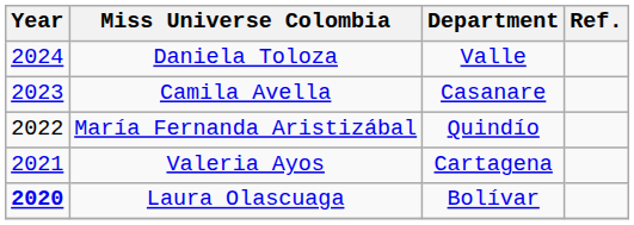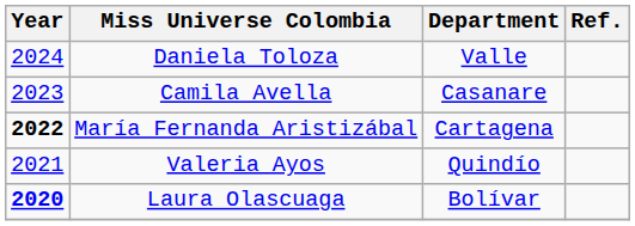 <table class="wikitable " style="font-size: 95%; text-align:center;">
 <tr>
 <th>Year</th>
 <th>Miss Universe Colombia</th>
 <th>Department</th>
 <th>Ref.</th>
 </tr>
 <tr>
 <td><a href='#'>2024</a></td>
 <td><a href='#'>Daniela Toloza</a></td>
 <td><a href='#'>Valle</a></td>
 <td></td>
 </tr>
 <tr>
 <td><a href='#'>2023</a></td>
 <td><a href='#'>Camila Avella</a></td>
 <td><a href='#'>Casanare</a></td>
 <td></td>
 </tr>
 <tr>
-<td>2022</td>
+<td><strong>2022</strong></td>
 <td><a href='#'>María Fernanda Aristizábal</a></td>
-<td><a href='#'>Quindío</a></td>
+<td><a href='#'>Cartagena</a></td>
 <td></td>
 </tr>
 <tr>
 <td><a href='#'>2021</a></td>
 <td><a href='#'>Valeria Ayos</a></td>
-<td><a href='#'>Cartagena</a></td>
+<td><a href='#'>Quindío</a></td>
 <td></td>
 </tr>
 <tr>
 <td><strong><a href='#'>2020</a></strong></td>
 <td><a href='#'>Laura Olascuaga</a></td>
 <td><a href='#'>Bolívar</a></td>
 <td></td>
 </tr>
 <tr>
 </tr>
 </table>
